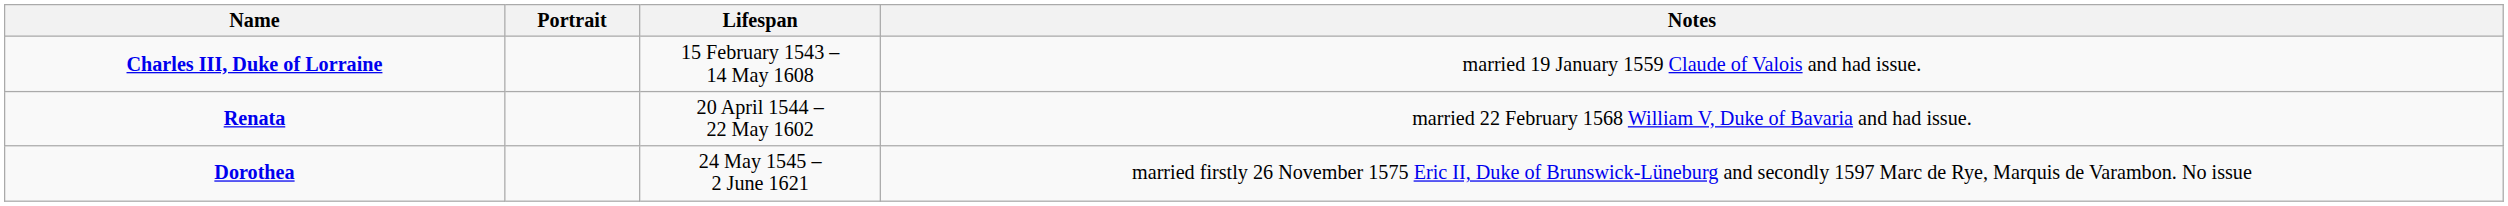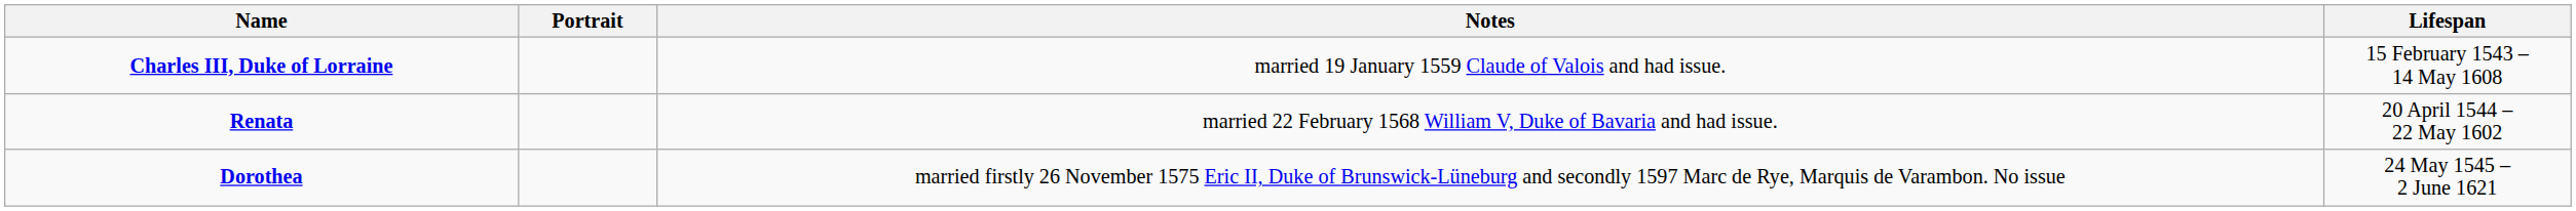 <table style="text-align:center; width:100%" class="wikitable">
 <tr>
 <th width=20%>Name</th>
 <th width=100px>Portrait</th>
+<th>Notes</th>
 <th>Lifespan</th>
-<th>Notes</th>
 </tr>
 <tr>
 <td><strong><a href='#'>Charles III, Duke of Lorraine</a></strong><br></td>
 <td></td>
+<td>married 19 January 1559 <a href='#'>Claude of Valois</a> and had issue.</td>
 <td>15 February 1543 –<br> 14 May 1608</td>
-<td>married 19 January 1559 <a href='#'>Claude of Valois</a> and had issue.</td>
 </tr>
 <tr>
 <td><strong><a href='#'>Renata</a></strong><br></td>
 <td></td>
+<td>married 22 February 1568 <a href='#'>William V, Duke of Bavaria</a> and had issue.</td>
 <td>20 April 1544 –<br>22 May 1602</td>
-<td>married 22 February 1568 <a href='#'>William V, Duke of Bavaria</a> and had issue.</td>
 </tr>
 <tr>
 <td><strong><a href='#'>Dorothea</a></strong><br></td>
 <td></td>
+<td>married firstly 26 November 1575 <a href='#'>Eric II, Duke of Brunswick-Lüneburg</a> and secondly 1597 Marc de Rye, Marquis de Varambon. No issue</td>
 <td>24 May 1545 –<br> 2 June 1621</td>
-<td>married firstly 26 November 1575 <a href='#'>Eric II, Duke of Brunswick-Lüneburg</a> and secondly 1597 Marc de Rye, Marquis de Varambon. No issue</td>
 </tr>
 </table>
